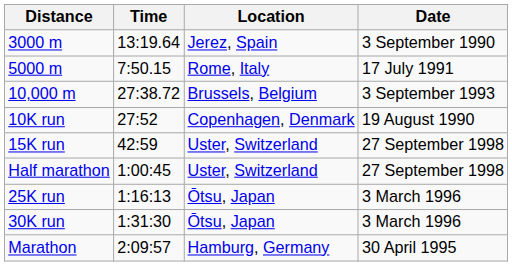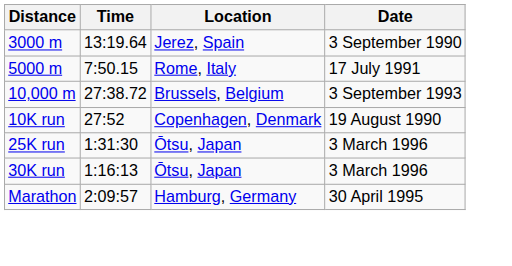 <table class="wikitable">
 <tr>
 <th>Distance</th>
 <th>Time</th>
 <th>Location</th>
 <th>Date</th>
 </tr>
 <tr>
 <td><a href='#'>3000 m</a></td>
 <td>13:19.64</td>
 <td><a href='#'>Jerez</a>, <a href='#'>Spain</a></td>
 <td>3 September 1990</td>
 </tr>
 <tr>
 <td><a href='#'>5000 m</a></td>
 <td>7:50.15</td>
 <td><a href='#'>Rome</a>, <a href='#'>Italy</a></td>
 <td>17 July 1991</td>
 </tr>
 <tr>
 <td><a href='#'>10,000 m</a></td>
 <td>27:38.72</td>
 <td><a href='#'>Brussels</a>, <a href='#'>Belgium</a></td>
 <td>3 September 1993</td>
 </tr>
 <tr>
 <td><a href='#'>10K run</a></td>
 <td>27:52</td>
 <td><a href='#'>Copenhagen</a>, <a href='#'>Denmark</a></td>
 <td>19 August 1990</td>
 </tr>
 <tr>
-<td><a href='#'>15K run</a></td>
-<td>42:59</td>
-<td><a href='#'>Uster</a>, <a href='#'>Switzerland</a></td>
-<td>27 September 1998</td>
-</tr>
-<tr>
-<td><a href='#'>Half marathon</a></td>
-<td>1:00:45</td>
-<td><a href='#'>Uster</a>, <a href='#'>Switzerland</a></td>
-<td>27 September 1998</td>
-</tr>
-<tr>
 <td><a href='#'>25K run</a></td>
-<td>1:16:13</td>
+<td>1:31:30</td>
 <td><a href='#'>Ōtsu</a>, <a href='#'>Japan</a></td>
 <td>3 March 1996</td>
 </tr>
 <tr>
 <td><a href='#'>30K run</a></td>
-<td>1:31:30</td>
+<td>1:16:13</td>
 <td><a href='#'>Ōtsu</a>, <a href='#'>Japan</a></td>
 <td>3 March 1996</td>
 </tr>
 <tr>
 <td><a href='#'>Marathon</a></td>
 <td>2:09:57</td>
 <td><a href='#'>Hamburg</a>, <a href='#'>Germany</a></td>
 <td>30 April 1995</td>
 </tr>
 </table>
